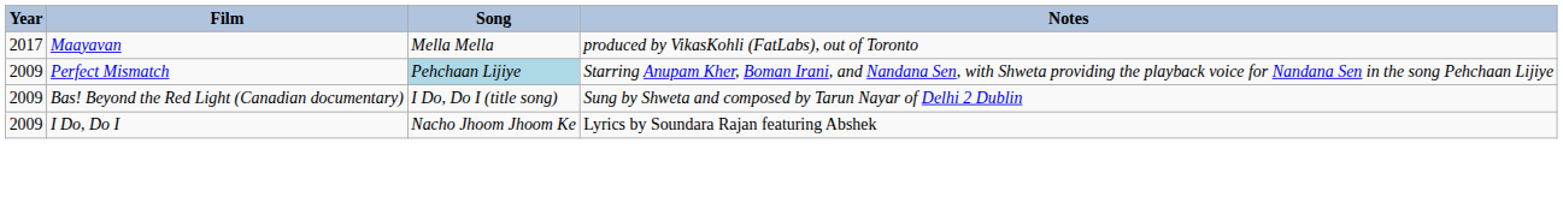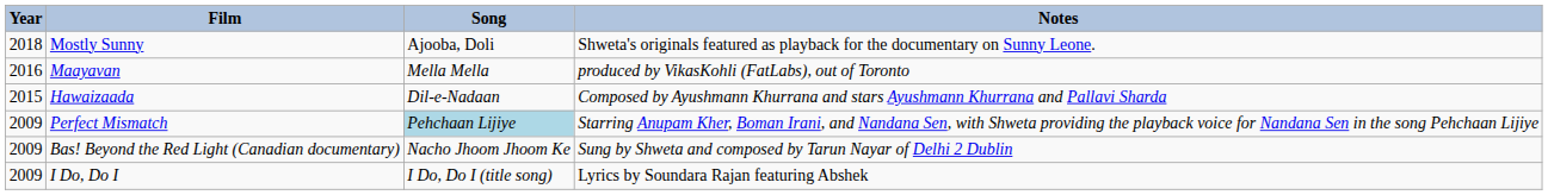 <table class="wikitable">
 <tr>
 <th style="background:#B0C4DE;">Year</th>
 <th style="background:#B0C4DE;">Film</th>
 <th style="background:#B0C4DE;">Song</th>
 <th style="background:#B0C4DE;">Notes</th>
 </tr>
 <tr>
-<td>2017</td>
+<td>2018</td>
+<td><a href='#'>Mostly Sunny</a></td>
+<td>Ajooba, Doli</td>
+<td>Shweta's originals featured as playback for the documentary on <a href='#'>Sunny Leone</a>.</td>
+</tr>
+<tr>
+<td>2016</td>
 <td><em><a href='#'>Maayavan</a></em></td>
 <td><em>Mella Mella</em></td>
 <td><em>produced by VikasKohli (FatLabs), out of Toronto</em></td>
+</tr>
+<tr>
+<td>2015</td>
+<td><em><a href='#'>Hawaizaada</a></em></td>
+<td><em>Dil-e-Nadaan</em></td>
+<td><em>Composed by Ayushmann Khurrana and stars <a href='#'>Ayushmann Khurrana</a> and <a href='#'>Pallavi Sharda</a></em></td>
 </tr>
 <tr>
 <td>2009</td>
 <td><em><a href='#'>Perfect Mismatch</a></em></td>
 <td style="background: lightblue;"><em>Pehchaan Lijiye</em></td>
 <td><em>Starring <a href='#'>Anupam Kher</a>, <a href='#'>Boman Irani</a>, and <a href='#'>Nandana Sen</a>, with Shweta providing the playback voice for <a href='#'>Nandana Sen</a> in the song Pehchaan Lijiye</em></td>
 </tr>
 <tr>
 <td>2009</td>
 <td><em>Bas! Beyond the Red Light (Canadian documentary)</em></td>
-<td><em>I Do, Do I (title song)</em></td>
+<td><em>Nacho Jhoom Jhoom Ke</em></td>
 <td><em>Sung by Shweta and composed by Tarun Nayar of <a href='#'>Delhi 2 Dublin</a></em></td>
 </tr>
 <tr>
 <td>2009</td>
 <td><em>I Do, Do I</em></td>
-<td><em>Nacho Jhoom Jhoom Ke</em></td>
+<td><em>I Do, Do I (title song)</em></td>
 <td>Lyrics by Soundara Rajan featuring Abshek</td>
 </tr>
 </table>
